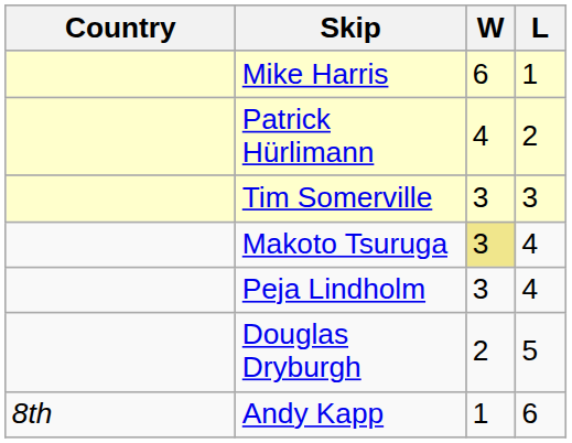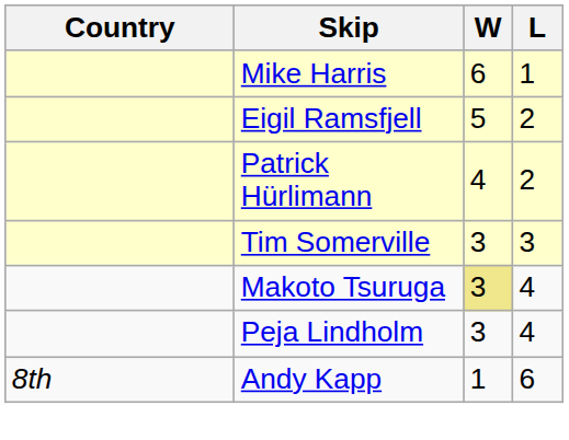 <table class="wikitable">
 <tr>
 <th bgcolor="#efefef" width="120">Country</th>
 <th bgcolor="#efefef" width="120">Skip</th>
 <th bgcolor="#efefef" width="20">W</th>
 <th bgcolor="#efefef" width="20">L</th>
 </tr>
 <tr bgcolor="#ffffcc">
 <td></td>
 <td><a href='#'>Mike Harris</a></td>
 <td>6</td>
 <td>1</td>
+</tr>
+<tr bgcolor="#ffffcc">
+<td></td>
+<td><a href='#'>Eigil Ramsfjell</a></td>
+<td>5</td>
+<td>2</td>
 </tr>
 <tr bgcolor="#ffffcc">
 <td></td>
 <td><a href='#'>Patrick Hürlimann</a></td>
 <td>4</td>
 <td>2</td>
 </tr>
 <tr bgcolor="#ffffcc">
 <td></td>
 <td><a href='#'>Tim Somerville</a></td>
 <td>3</td>
 <td>3</td>
 </tr>
 <tr>
 <td></td>
 <td><a href='#'>Makoto Tsuruga</a></td>
 <td style="background: khaki;">3</td>
 <td>4</td>
 </tr>
 <tr>
 <td></td>
 <td><a href='#'>Peja Lindholm</a></td>
 <td>3</td>
 <td>4</td>
 </tr>
 <tr>
-<td></td>
-<td><a href='#'>Douglas Dryburgh</a></td>
-<td>2</td>
-<td>5</td>
-</tr>
-<tr>
 <td> <em>8th</em></td>
 <td><a href='#'>Andy Kapp</a></td>
 <td>1</td>
 <td>6</td>
 </tr>
 </table>
